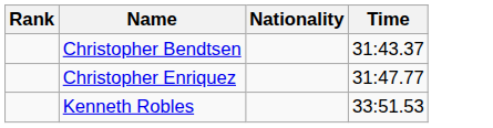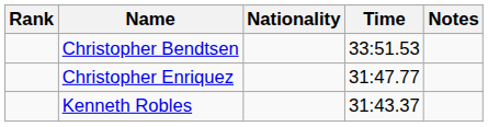 <table class="wikitable sortable" style="text-align:center">
 <tr>
 <th>Rank</th>
 <th>Name</th>
 <th>Nationality</th>
 <th>Time</th>
+<th>Notes</th>
 </tr>
 <tr>
 <td></td>
 <td align=left><a href='#'>Christopher Bendtsen</a></td>
 <td align=left></td>
-<td>31:43.37</td>
+<td>33:51.53</td>
+<td></td>
 </tr>
 <tr>
 <td></td>
 <td align=left><a href='#'>Christopher Enriquez</a></td>
 <td align=left></td>
 <td>31:47.77</td>
+<td></td>
 </tr>
 <tr>
 <td></td>
 <td align=left><a href='#'>Kenneth Robles</a></td>
 <td align=left></td>
-<td>33:51.53</td>
+<td>31:43.37</td>
+<td></td>
 </tr>
 </table>
